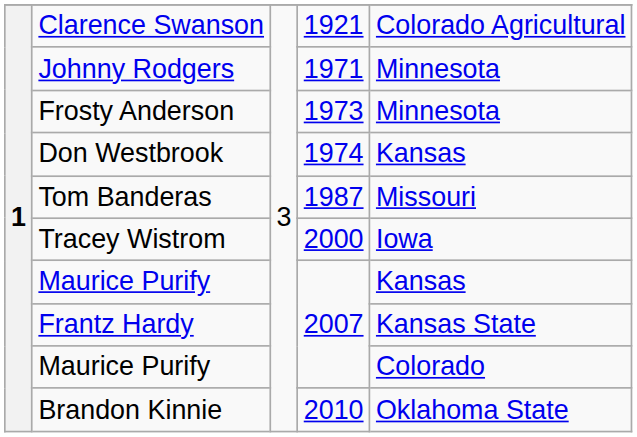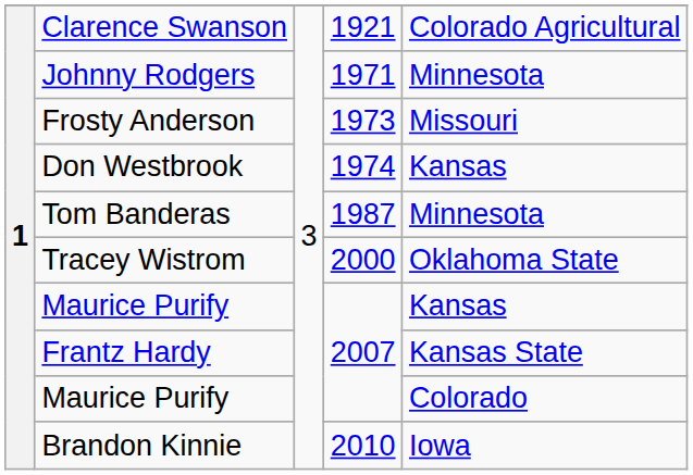 <table class=wikitable>
 <tr>
 </tr>
 <tr>
 <th rowspan=10>1</th>
 <td><a href='#'>Clarence Swanson</a></td>
 <td rowspan=10>3</td>
 <td><a href='#'>1921</a></td>
 <td><a href='#'>Colorado Agricultural</a></td>
 </tr>
 <tr>
 <td><a href='#'>Johnny Rodgers</a></td>
 <td><a href='#'>1971</a></td>
 <td><a href='#'>Minnesota</a></td>
 </tr>
 <tr>
 <td>Frosty Anderson</td>
 <td><a href='#'>1973</a></td>
-<td><a href='#'>Minnesota</a></td>
+<td><a href='#'>Missouri</a></td>
 </tr>
 <tr>
 <td>Don Westbrook</td>
 <td><a href='#'>1974</a></td>
 <td><a href='#'>Kansas</a></td>
 </tr>
 <tr>
 <td>Tom Banderas</td>
 <td><a href='#'>1987</a></td>
-<td><a href='#'>Missouri</a></td>
+<td><a href='#'>Minnesota</a></td>
 </tr>
 <tr>
 <td>Tracey Wistrom</td>
 <td><a href='#'>2000</a></td>
-<td><a href='#'>Iowa</a></td>
+<td><a href='#'>Oklahoma State</a></td>
 </tr>
 <tr>
 <td><a href='#'>Maurice Purify</a></td>
 <td rowspan=3><a href='#'>2007</a></td>
 <td><a href='#'>Kansas</a></td>
 </tr>
 <tr>
 <td><a href='#'>Frantz Hardy</a></td>
 <td><a href='#'>Kansas State</a></td>
 </tr>
 <tr>
 <td>Maurice Purify</td>
 <td><a href='#'>Colorado</a></td>
 </tr>
 <tr>
 <td>Brandon Kinnie</td>
 <td><a href='#'>2010</a></td>
-<td><a href='#'>Oklahoma State</a></td>
+<td><a href='#'>Iowa</a></td>
 </tr>
 </table>
